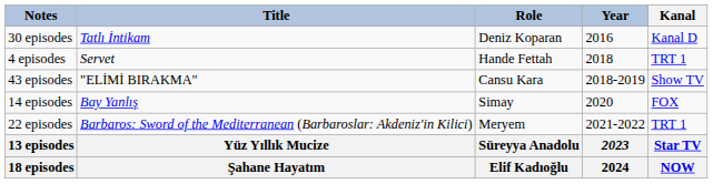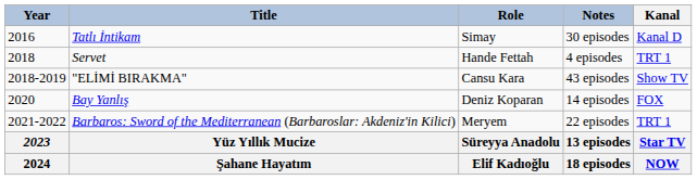 <table class="wikitable">
 <tr>
-<th style="background: #B0C4DE;">Notes</th>
+<th style="background: #B0C4DE;">Year</th>
 <th style="background: #B0C4DE;">Title</th>
 <th style="background: #B0C4DE;">Role</th>
-<th style="background: #B0C4DE;">Year</th>
+<th style="background: #B0C4DE;">Notes</th>
 <th>Kanal</th>
 </tr>
 <tr>
+<td>2016</td>
+<td><em><a href='#'>Tatlı İntikam</a></em></td>
+<td>Simay</td>
 <td>30 episodes</td>
-<td><em><a href='#'>Tatlı İntikam</a></em></td>
-<td>Deniz Koparan</td>
-<td>2016</td>
 <td><a href='#'>Kanal D</a></td>
 </tr>
 <tr>
-<td>4 episodes</td>
+<td>2018</td>
 <td><em>Servet</em></td>
 <td>Hande Fettah</td>
-<td>2018</td>
+<td>4 episodes</td>
 <td><a href='#'>TRT 1</a></td>
 </tr>
 <tr>
-<td>43 episodes</td>
+<td>2018-2019</td>
 <td>"ELİMİ BIRAKMA"</td>
 <td>Cansu Kara</td>
-<td>2018-2019</td>
+<td>43 episodes</td>
 <td><a href='#'>Show TV</a></td>
 </tr>
 <tr>
+<td>2020</td>
+<td><em><a href='#'>Bay Yanlış</a></em></td>
+<td>Deniz Koparan</td>
 <td>14 episodes</td>
-<td><em><a href='#'>Bay Yanlış</a></em></td>
-<td>Simay</td>
-<td>2020</td>
 <td><a href='#'>FOX</a></td>
 </tr>
 <tr>
-<td>22 episodes</td>
+<td>2021-2022</td>
 <td><em><a href='#'>Barbaros: Sword of the Mediterranean</a></em> (<em>Barbaroslar: Akdeniz'in Kilici</em>)</td>
 <td>Meryem</td>
-<td>2021-2022</td>
+<td>22 episodes</td>
 <td><a href='#'>TRT 1</a></td>
 </tr>
 <tr>
-<th>13 episodes</th>
+<th><em>2023</em></th>
 <th>Yüz Yıllık Mucize</th>
 <th>Süreyya Anadolu</th>
-<th><em>2023</em></th>
+<th>13 episodes</th>
 <th><a href='#'>Star TV</a></th>
 </tr>
 <tr>
-<th>18 episodes</th>
+<th>2024</th>
 <th>Şahane Hayatım</th>
 <th>Elif Kadıoğlu</th>
-<th>2024</th>
+<th>18 episodes</th>
 <th><a href='#'>NOW</a></th>
 </tr>
 </table>
